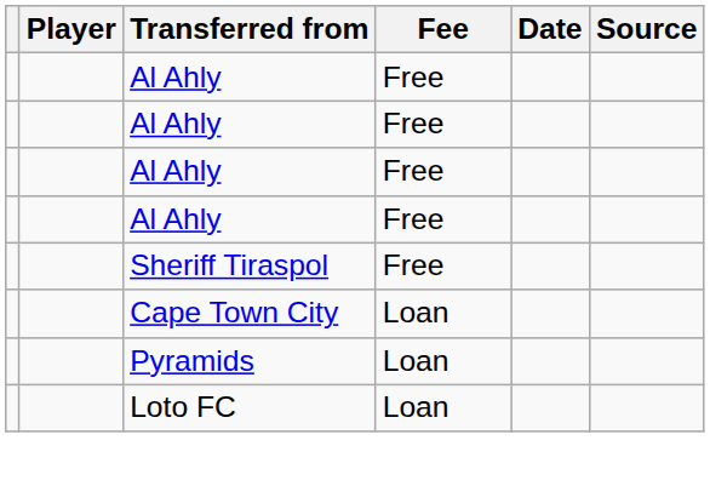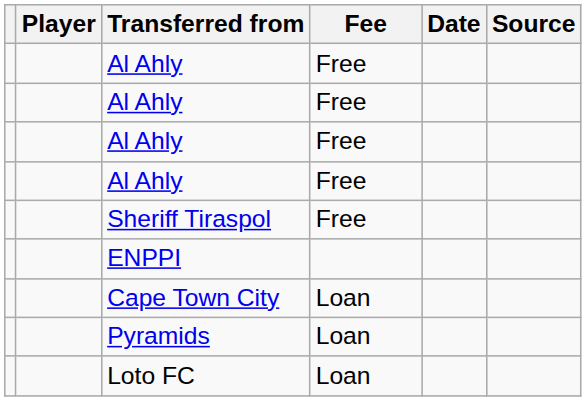 <table class="wikitable plainrowheaders sortable">
 <tr>
 <th></th>
 <th scope="col">Player</th>
 <th>Transferred from</th>
 <th style="width: 65px;">Fee</th>
 <th scope="col">Date</th>
 <th scope="col">Source</th>
 </tr>
 <tr>
 <td align="center"></td>
 <td></td>
 <td> <a href='#'>Al Ahly</a></td>
 <td>Free</td>
 <td></td>
 <td></td>
 </tr>
 <tr>
 <td align="center"></td>
 <td></td>
 <td> <a href='#'>Al Ahly</a></td>
 <td>Free</td>
 <td></td>
 <td></td>
 </tr>
 <tr>
 <td align="center"></td>
 <td></td>
 <td> <a href='#'>Al Ahly</a></td>
 <td>Free</td>
 <td></td>
 <td></td>
 </tr>
 <tr>
 <td align="center"></td>
 <td></td>
 <td> <a href='#'>Al Ahly</a></td>
 <td>Free</td>
 <td></td>
 <td></td>
 </tr>
 <tr>
 <td align="center"></td>
 <td></td>
 <td> <a href='#'>Sheriff Tiraspol</a></td>
 <td>Free</td>
 <td></td>
 <td></td>
 </tr>
 <tr>
 <td align="center"></td>
 <td></td>
+<td> <a href='#'>ENPPI</a></td>
+<td></td>
+<td></td>
+<td></td>
+</tr>
+<tr>
+<td align="center"></td>
+<td></td>
 <td> <a href='#'>Cape Town City</a></td>
 <td>Loan</td>
 <td></td>
 <td></td>
 </tr>
 <tr>
 <td align="center"></td>
 <td></td>
 <td> <a href='#'>Pyramids</a></td>
 <td>Loan</td>
 <td></td>
 <td></td>
 </tr>
 <tr>
 <td align="center"></td>
 <td></td>
 <td> Loto FC</td>
 <td>Loan</td>
 <td></td>
 <td></td>
 </tr>
 </table>
